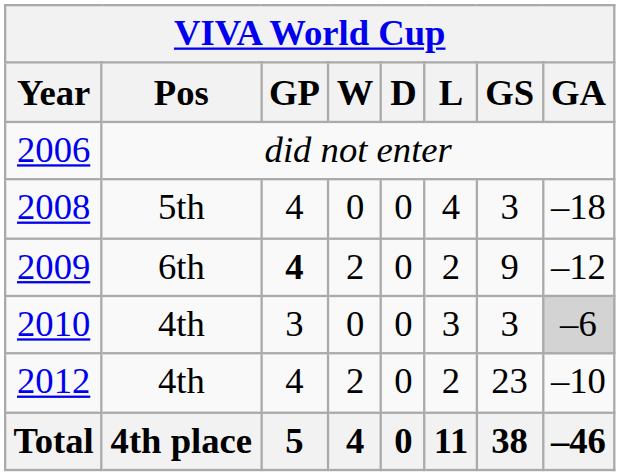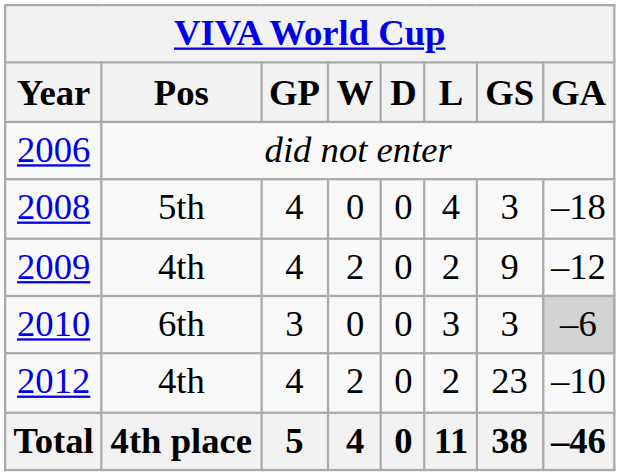 <table class="wikitable" style="text-align: center;">
 <tr>
 <th colspan=9><a href='#'>VIVA World Cup</a></th>
 </tr>
 <tr>
 <th>Year</th>
 <th>Pos</th>
 <th>GP</th>
 <th>W</th>
 <th>D</th>
 <th>L</th>
 <th>GS</th>
 <th>GA</th>
 </tr>
 <tr>
 <td> <a href='#'>2006</a></td>
 <td colspan=7><em>did not enter</em></td>
 </tr>
 <tr>
 <td> <a href='#'>2008</a></td>
 <td>5th</td>
 <td>4</td>
 <td>0</td>
 <td>0</td>
 <td>4</td>
 <td>3</td>
 <td>–18</td>
 </tr>
 <tr>
 <td> <a href='#'>2009</a></td>
-<td>6th</td>
-<td><strong>4</strong></td>
+<td>4th</td>
+<td>4</td>
 <td>2</td>
 <td>0</td>
 <td>2</td>
 <td>9</td>
 <td>–12</td>
 </tr>
 <tr>
 <td> <a href='#'>2010</a></td>
-<td>4th</td>
+<td>6th</td>
 <td>3</td>
 <td>0</td>
 <td>0</td>
 <td>3</td>
 <td>3</td>
 <td style="background: lightgrey;">–6</td>
 </tr>
 <tr>
 <td> <a href='#'>2012</a></td>
 <td>4th</td>
 <td>4</td>
 <td>2</td>
 <td>0</td>
 <td>2</td>
 <td>23</td>
 <td>–10</td>
 </tr>
 <tr>
 <th>Total</th>
 <th>4th place</th>
 <th>5</th>
 <th>4</th>
 <th>0</th>
 <th>11</th>
 <th>38</th>
 <th>–46</th>
 </tr>
 </table>
